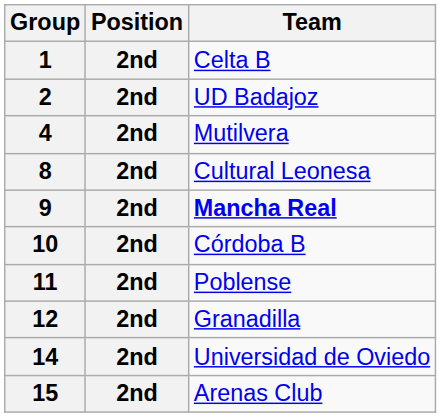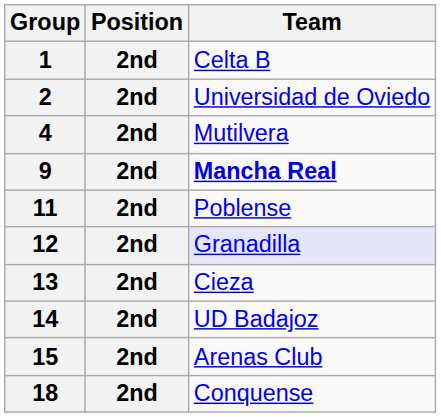 <table class="wikitable">
 <tr>
 <th>Group</th>
 <th>Position</th>
 <th>Team</th>
 </tr>
 <tr>
 <th>1</th>
 <th>2nd</th>
 <td><a href='#'>Celta B</a></td>
 </tr>
 <tr>
 <th>2</th>
 <th>2nd</th>
-<td><a href='#'>UD Badajoz</a></td>
+<td><a href='#'>Universidad de Oviedo</a></td>
 </tr>
 <tr>
 <th>4</th>
 <th>2nd</th>
 <td><a href='#'>Mutilvera</a></td>
 </tr>
 <tr>
-<th>8</th>
-<th>2nd</th>
-<td><a href='#'>Cultural Leonesa</a></td>
-</tr>
-<tr>
 <th>9</th>
 <th>2nd</th>
 <td><strong><a href='#'>Mancha Real</a></strong></td>
-</tr>
-<tr>
-<th>10</th>
-<th>2nd</th>
-<td><a href='#'>Córdoba B</a></td>
 </tr>
 <tr>
 <th>11</th>
 <th>2nd</th>
 <td><a href='#'>Poblense</a></td>
 </tr>
 <tr>
 <th>12</th>
 <th>2nd</th>
-<td><a href='#'>Granadilla</a></td>
+<td style="background: lavender;"><a href='#'>Granadilla</a></td>
+</tr>
+<tr>
+<th>13</th>
+<th>2nd</th>
+<td><a href='#'>Cieza</a></td>
 </tr>
 <tr>
 <th>14</th>
 <th>2nd</th>
-<td><a href='#'>Universidad de Oviedo</a></td>
+<td><a href='#'>UD Badajoz</a></td>
 </tr>
 <tr>
 <th>15</th>
 <th>2nd</th>
 <td><a href='#'>Arenas Club</a></td>
 </tr>
+<tr>
+<th>18</th>
+<th>2nd</th>
+<td><a href='#'>Conquense</a></td>
+</tr>
 </table>
